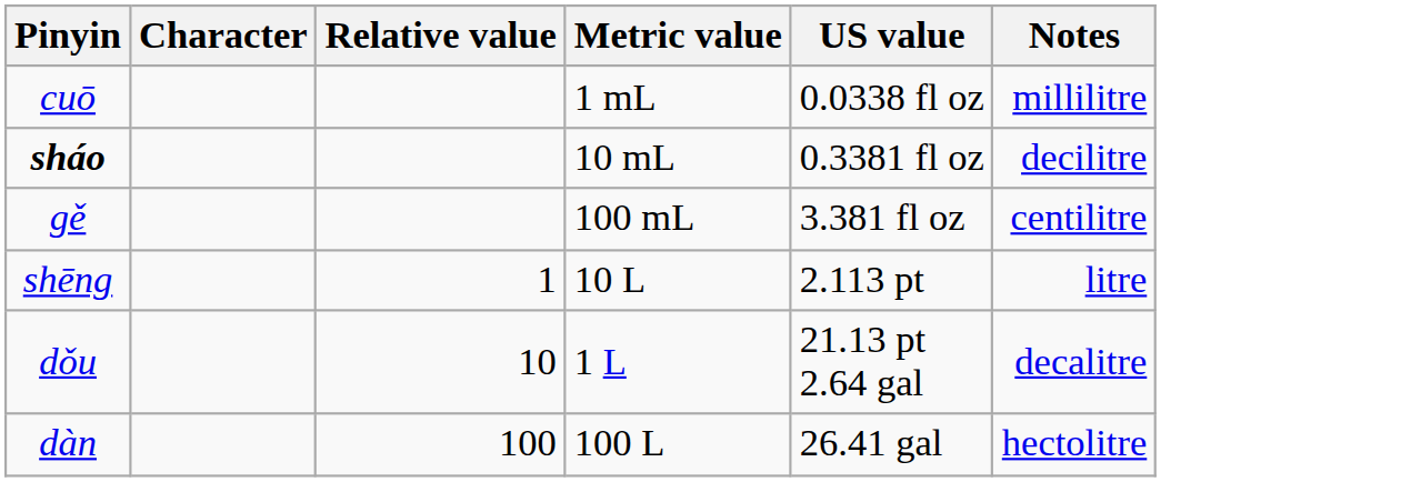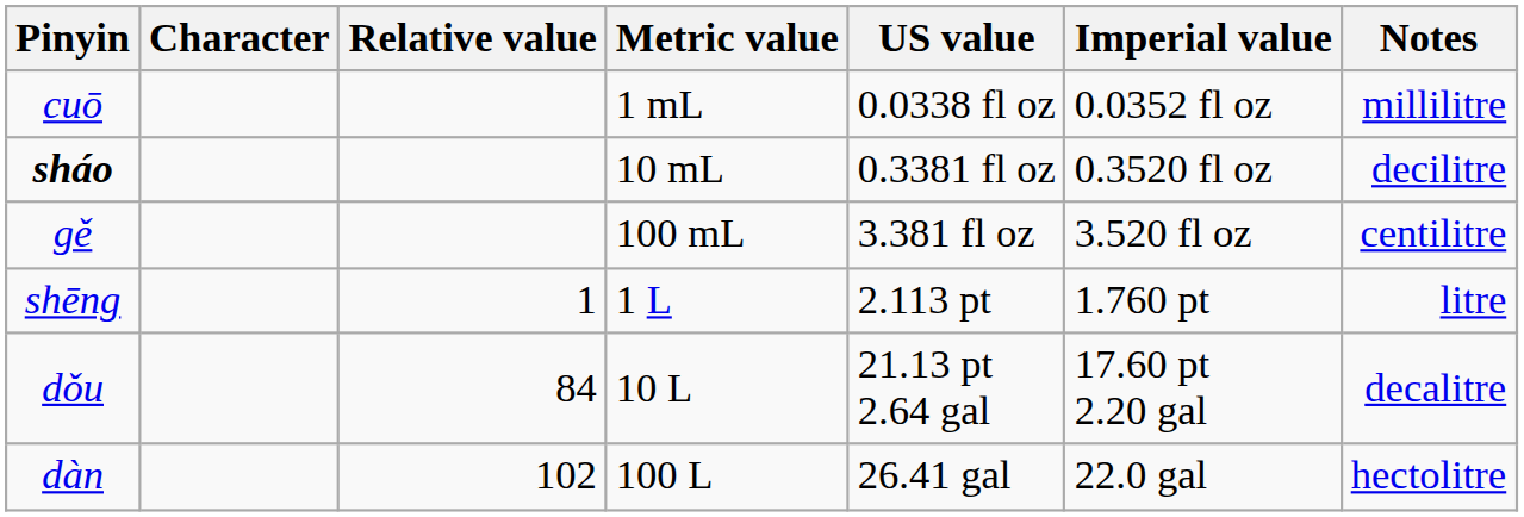 <table class="wikitable">
 <tr>
 <th>Pinyin</th>
 <th>Character</th>
 <th>Relative value</th>
 <th>Metric value</th>
 <th>US value</th>
+<th>Imperial value</th>
 <th>Notes</th>
 </tr>
 <tr>
 <td align=center><em><a href='#'>cuō</a></em></td>
 <td align=right></td>
 <td align=right></td>
 <td align=left>1 mL</td>
 <td align=left>0.0338 fl oz</td>
+<td align=left>0.0352 fl oz</td>
 <td align=right><a href='#'>millilitre</a></td>
 </tr>
 <tr>
 <td align=center><strong><em>sháo</em></strong></td>
 <td align=right></td>
 <td align=right></td>
 <td align=left>10 mL</td>
 <td align=left>0.3381 fl oz</td>
+<td align=left>0.3520 fl oz</td>
 <td align=right><a href='#'>decilitre</a></td>
 </tr>
 <tr>
 <td align=center><em><a href='#'>gě</a></em></td>
 <td align=right></td>
 <td align=right></td>
 <td align=left>100 mL</td>
 <td align=left>3.381 fl oz</td>
+<td align=left>3.520 fl oz</td>
 <td align=right><a href='#'>centilitre</a></td>
 </tr>
 <tr>
 <td align=center><em><a href='#'>shēng</a></em></td>
 <td align=right></td>
 <td align=right>1</td>
-<td align=left>10 L</td>
+<td align=left>1 <a href='#'>L</a></td>
 <td align=left>2.113 pt</td>
+<td align=left>1.760 pt</td>
 <td align=right><a href='#'>litre</a></td>
 </tr>
 <tr>
 <td align=center><em><a href='#'>dǒu</a></em></td>
 <td align=right></td>
-<td align=right>10</td>
-<td align=left>1 <a href='#'>L</a></td>
+<td align=right>84</td>
+<td align=left>10 L</td>
 <td align=left>21.13 pt<br>2.64 gal</td>
+<td align=left>17.60 pt<br>2.20 gal</td>
 <td align=right><a href='#'>decalitre</a></td>
 </tr>
 <tr>
 <td align=center><em><a href='#'>dàn</a></em></td>
 <td align=right></td>
-<td align=right>100</td>
+<td align=right>102</td>
 <td align=left>100 L</td>
 <td align=left>26.41 gal</td>
+<td align=left>22.0 gal</td>
 <td align=right><a href='#'>hectolitre</a></td>
 </tr>
 </table>
